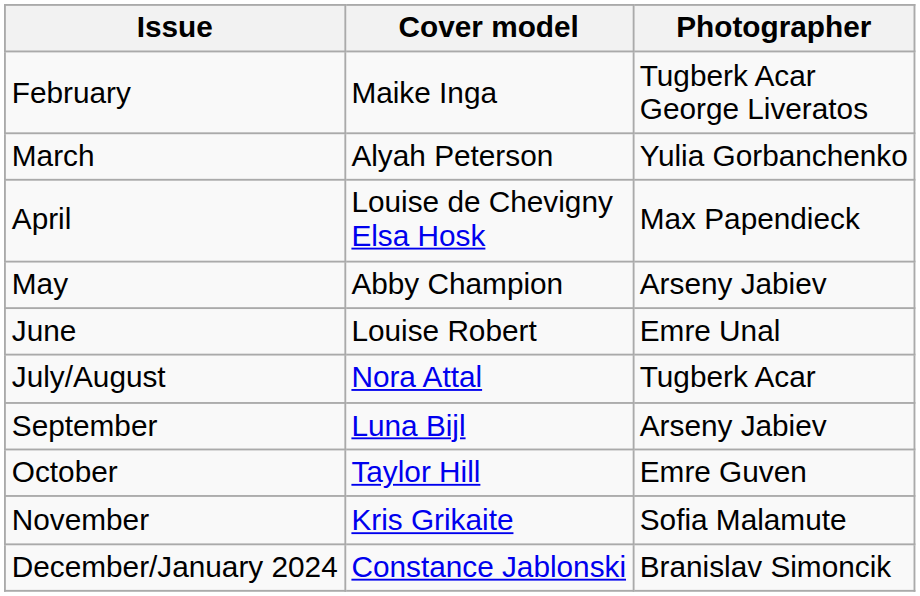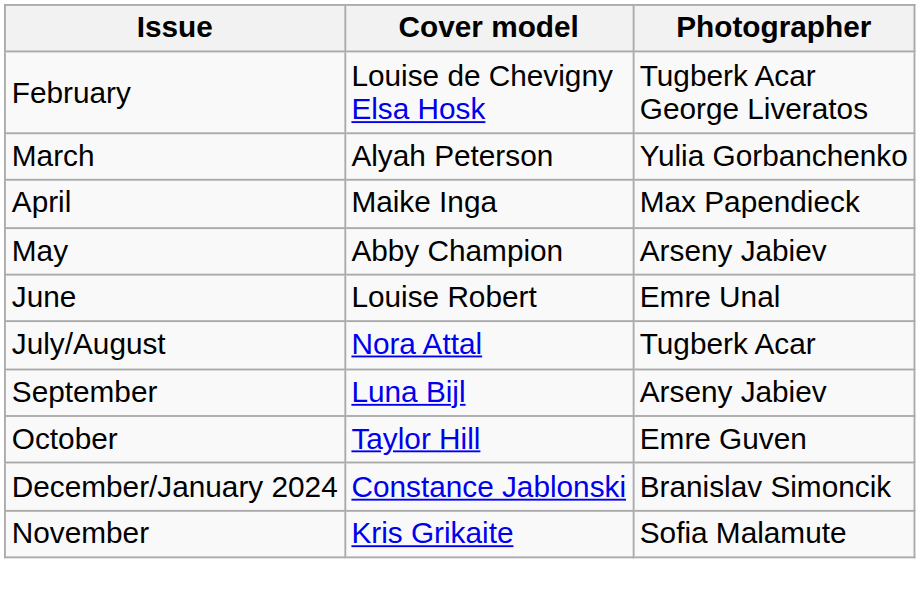 <table class="wikitable">
 <tr>
 <th>Issue</th>
 <th>Cover model</th>
 <th>Photographer</th>
 </tr>
 <tr>
 <td>February</td>
-<td>Maike Inga</td>
+<td>Louise de Chevigny<br><a href='#'>Elsa Hosk</a></td>
 <td>Tugberk Acar<br>George Liveratos</td>
 </tr>
 <tr>
 <td>March</td>
 <td>Alyah Peterson</td>
 <td>Yulia Gorbanchenko</td>
 </tr>
 <tr>
 <td>April</td>
-<td>Louise de Chevigny<br><a href='#'>Elsa Hosk</a></td>
+<td>Maike Inga</td>
 <td>Max Papendieck</td>
 </tr>
 <tr>
 <td>May</td>
 <td>Abby Champion</td>
 <td>Arseny Jabiev</td>
 </tr>
 <tr>
 <td>June</td>
 <td>Louise Robert</td>
 <td>Emre Unal</td>
 </tr>
 <tr>
 <td>July/August</td>
 <td><a href='#'>Nora Attal</a></td>
 <td>Tugberk Acar</td>
 </tr>
 <tr>
 <td>September</td>
 <td><a href='#'>Luna Bijl</a></td>
 <td>Arseny Jabiev</td>
 </tr>
 <tr>
 <td>October</td>
 <td><a href='#'>Taylor Hill</a></td>
 <td>Emre Guven</td>
 </tr>
 <tr>
+<td>December/January 2024</td>
+<td><a href='#'>Constance Jablonski</a></td>
+<td>Branislav Simoncik</td>
+</tr>
+<tr>
 <td>November</td>
 <td><a href='#'>Kris Grikaite</a></td>
 <td>Sofia Malamute</td>
 </tr>
-<tr>
-<td>December/January 2024</td>
-<td><a href='#'>Constance Jablonski</a></td>
-<td>Branislav Simoncik</td>
-</tr>
 </table>
